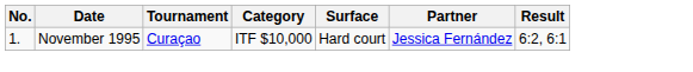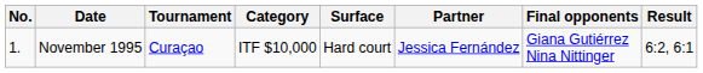 <table class="wikitable">
 <tr>
 <th>No.</th>
 <th>Date</th>
 <th>Tournament</th>
 <th>Category</th>
 <th>Surface</th>
 <th>Partner</th>
+<th>Final opponents</th>
 <th>Result</th>
 </tr>
 <tr>
 <td>1.</td>
 <td>November 1995</td>
 <td><a href='#'>Curaçao</a></td>
 <td>ITF $10,000</td>
 <td>Hard court</td>
 <td> <a href='#'>Jessica Fernández</a></td>
+<td> <a href='#'>Giana Gutiérrez</a><br> <a href='#'>Nina Nittinger</a></td>
 <td>6:2, 6:1</td>
 </tr>
 </table>
